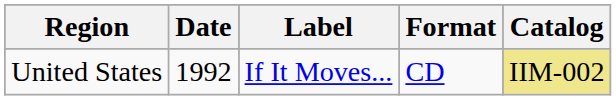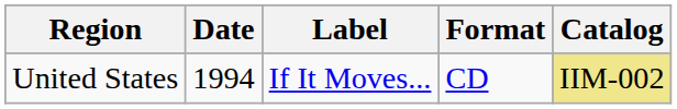 <table class="wikitable">
 <tr>
 <th>Region</th>
 <th>Date</th>
 <th>Label</th>
 <th>Format</th>
 <th>Catalog</th>
 </tr>
 <tr>
 <td>United States</td>
-<td>1992</td>
+<td>1994</td>
 <td><a href='#'>If It Moves...</a></td>
 <td><a href='#'>CD</a></td>
 <td style="background: khaki;">IIM-002</td>
 </tr>
 </table>
